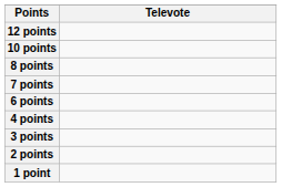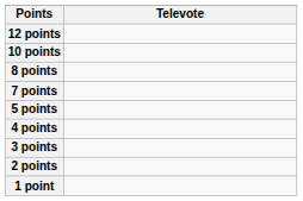 <table class="wikitable">
 <tr>
 </tr>
 <tr>
 <th scope="col" width="20%">Points</th>
 <th scope="col" width="80%">Televote</th>
 </tr>
 <tr>
 <th scope="row">12 points</th>
 <td></td>
 </tr>
 <tr>
 <th scope="row">10 points</th>
 <td></td>
 </tr>
 <tr>
 <th scope="row">8 points</th>
 <td></td>
 </tr>
 <tr>
 <th scope="row">7 points</th>
 <td></td>
 </tr>
 <tr>
-<th scope="row">6 points</th>
+<th scope="row">5 points</th>
 <td></td>
 </tr>
 <tr>
 <th scope="row">4 points</th>
 <td></td>
 </tr>
 <tr>
 <th scope="row">3 points</th>
 <td></td>
 </tr>
 <tr>
 <th scope="row">2 points</th>
 <td></td>
 </tr>
 <tr>
 <th scope="row">1 point</th>
 <td></td>
 </tr>
 </table>
